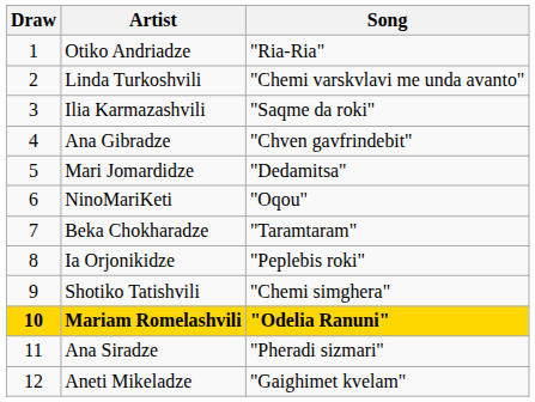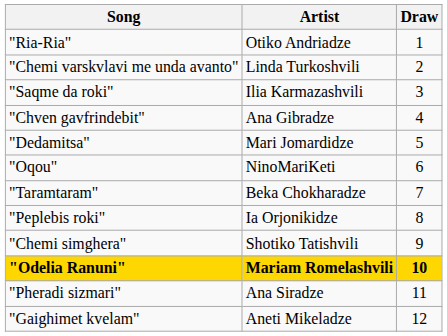 <table class="sortable wikitable" style="margin: 1em auto 1em auto;">
 <tr>
+<th>Song</th>
+<th>Artist</th>
 <th>Draw</th>
-<th>Artist</th>
-<th>Song</th>
 </tr>
 <tr>
+<td>"Ria-Ria"</td>
+<td>Otiko Andriadze</td>
 <td align="center">1</td>
-<td>Otiko Andriadze</td>
-<td>"Ria-Ria"</td>
 </tr>
 <tr>
+<td>"Chemi varskvlavi me unda avanto"</td>
+<td>Linda Turkoshvili</td>
 <td align="center">2</td>
-<td>Linda Turkoshvili</td>
-<td>"Chemi varskvlavi me unda avanto"</td>
 </tr>
 <tr>
+<td>"Saqme da roki"</td>
+<td>Ilia Karmazashvili</td>
 <td align="center">3</td>
-<td>Ilia Karmazashvili</td>
-<td>"Saqme da roki"</td>
 </tr>
 <tr>
+<td>"Chven gavfrindebit"</td>
+<td>Ana Gibradze</td>
 <td align="center">4</td>
-<td>Ana Gibradze</td>
-<td>"Chven gavfrindebit"</td>
 </tr>
 <tr>
+<td>"Dedamitsa"</td>
+<td>Mari Jomardidze</td>
 <td align="center">5</td>
-<td>Mari Jomardidze</td>
-<td>"Dedamitsa"</td>
 </tr>
 <tr>
+<td>"Oqou"</td>
+<td>NinoMariKeti</td>
 <td align="center">6</td>
-<td>NinoMariKeti</td>
-<td>"Oqou"</td>
 </tr>
 <tr>
+<td>"Taramtaram"</td>
+<td>Beka Chokharadze</td>
 <td align="center">7</td>
-<td>Beka Chokharadze</td>
-<td>"Taramtaram"</td>
 </tr>
 <tr>
+<td>"Peplebis roki"</td>
+<td>Ia Orjonikidze</td>
 <td align="center">8</td>
-<td>Ia Orjonikidze</td>
-<td>"Peplebis roki"</td>
 </tr>
 <tr>
+<td>"Chemi simghera"</td>
+<td>Shotiko Tatishvili</td>
 <td align="center">9</td>
-<td>Shotiko Tatishvili</td>
-<td>"Chemi simghera"</td>
 </tr>
 <tr style="font-weight:bold; background:gold;">
+<td>"Odelia Ranuni"</td>
+<td>Mariam Romelashvili</td>
 <td align="center">10</td>
-<td>Mariam Romelashvili</td>
-<td>"Odelia Ranuni"</td>
 </tr>
 <tr>
+<td>"Pheradi sizmari"</td>
+<td>Ana Siradze</td>
 <td align="center">11</td>
-<td>Ana Siradze</td>
-<td>"Pheradi sizmari"</td>
 </tr>
 <tr>
+<td>"Gaighimet kvelam"</td>
+<td>Aneti Mikeladze</td>
 <td align="center">12</td>
-<td>Aneti Mikeladze</td>
-<td>"Gaighimet kvelam"</td>
 </tr>
 </table>
